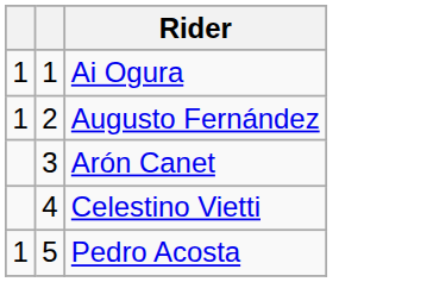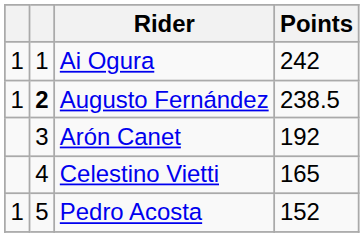 <table class="wikitable" style="font-size: 85%;">
 <tr>
 <th></th>
 <th></th>
 <th>Rider</th>
+<th>Points</th>
 </tr>
 <tr>
 <td> 1</td>
 <td align=center>1</td>
 <td> <a href='#'>Ai Ogura</a></td>
+<td align=left>242</td>
 </tr>
 <tr>
 <td> 1</td>
-<td align=center>2</td>
+<td align=center><strong>2</strong></td>
 <td> <a href='#'>Augusto Fernández</a></td>
+<td align=left>238.5</td>
 </tr>
 <tr>
 <td></td>
 <td align=center>3</td>
 <td> <a href='#'>Arón Canet</a></td>
+<td align=left>192</td>
 </tr>
 <tr>
 <td></td>
 <td align=center>4</td>
 <td> <a href='#'>Celestino Vietti</a></td>
+<td align=left>165</td>
 </tr>
 <tr>
 <td> 1</td>
 <td align=center>5</td>
 <td> <a href='#'>Pedro Acosta</a></td>
+<td align=left>152</td>
 </tr>
 </table>
